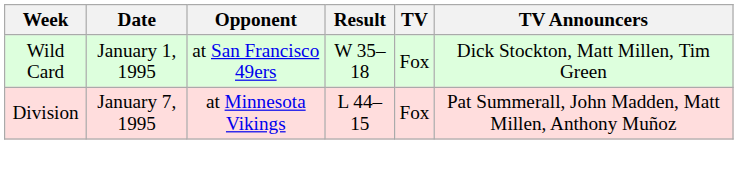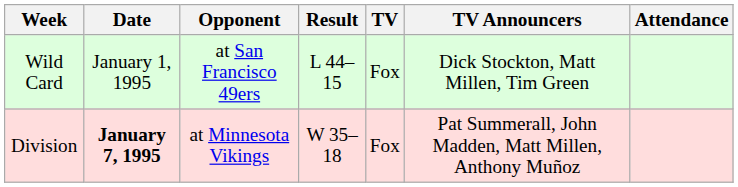 <table class="wikitable" align="center">
 <tr>
 <th>Week</th>
 <th>Date</th>
 <th>Opponent</th>
 <th>Result</th>
 <th>TV</th>
 <th>TV Announcers</th>
+<th>Attendance</th>
 </tr>
 <tr style="background: #ddffdd;" align="center">
 <td>Wild Card</td>
 <td>January 1, 1995</td>
 <td>at <a href='#'>San Francisco 49ers</a></td>
-<td>W 35–18</td>
+<td>L 44–15</td>
 <td>Fox</td>
 <td>Dick Stockton, Matt Millen, Tim Green</td>
+<td></td>
 </tr>
 <tr style="background: #ffdddd;" align="center">
 <td>Division</td>
-<td>January 7, 1995</td>
+<td><strong>January 7, 1995</strong></td>
 <td>at <a href='#'>Minnesota Vikings</a></td>
-<td>L 44–15</td>
+<td>W 35–18</td>
 <td>Fox</td>
 <td>Pat Summerall, John Madden, Matt Millen, Anthony Muñoz</td>
+<td></td>
 </tr>
 </table>
